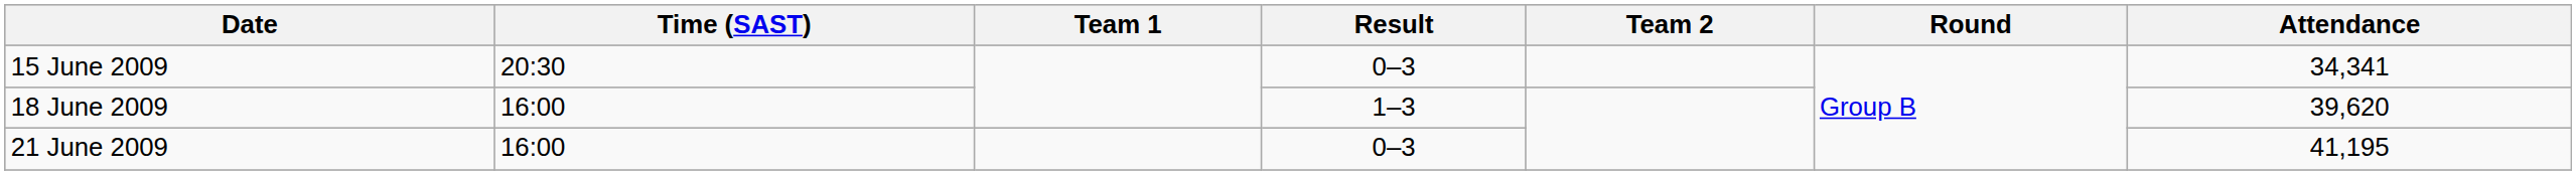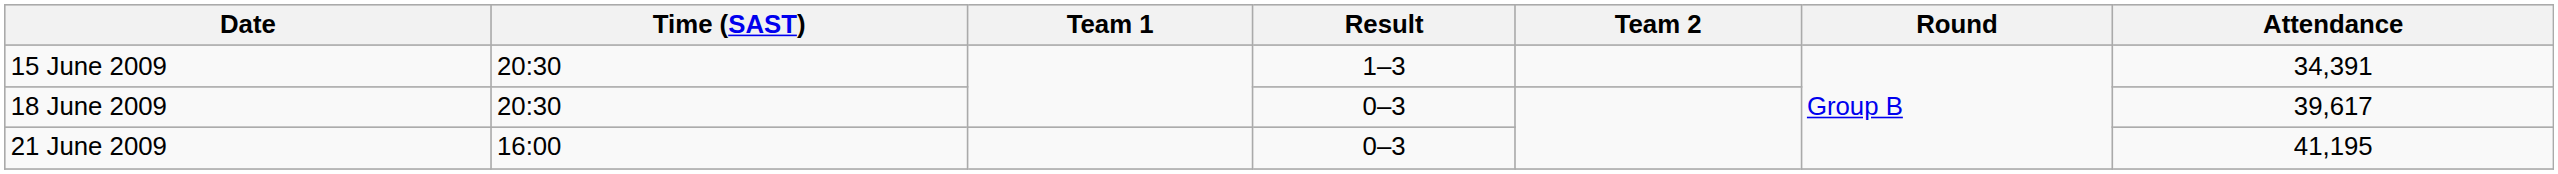 <table class="wikitable" style="text-align: left;" width="100%">
 <tr>
 <th>Date</th>
 <th>Time (<a href='#'>SAST</a>)</th>
 <th>Team 1</th>
 <th>Result</th>
 <th>Team 2</th>
 <th>Round</th>
 <th>Attendance</th>
 </tr>
 <tr>
 <td>15 June 2009</td>
 <td>20:30</td>
 <td rowspan="2"></td>
-<td style="text-align:center;">0–3</td>
+<td style="text-align:center;">1–3</td>
 <td></td>
 <td rowspan="3"><a href='#'>Group B</a></td>
-<td style="text-align:center;">34,341</td>
+<td style="text-align:center;">34,391</td>
 </tr>
 <tr>
 <td>18 June 2009</td>
-<td>16:00</td>
-<td style="text-align:center;">1–3</td>
+<td>20:30</td>
+<td style="text-align:center;">0–3</td>
 <td rowspan="2"></td>
-<td style="text-align:center;">39,620</td>
+<td style="text-align:center;">39,617</td>
 </tr>
 <tr>
 <td>21 June 2009</td>
 <td>16:00</td>
 <td></td>
 <td style="text-align:center;">0–3</td>
 <td style="text-align:center;">41,195</td>
 </tr>
 </table>
